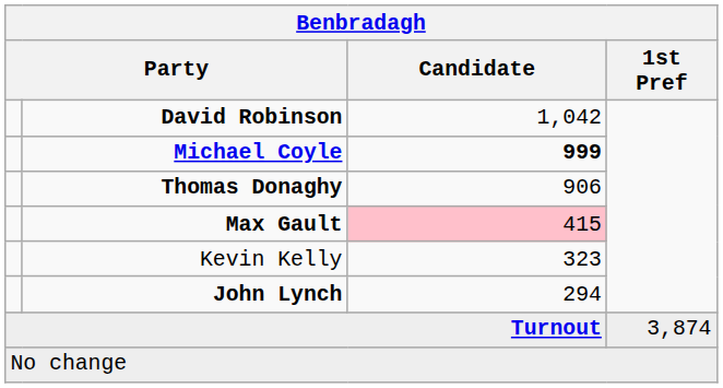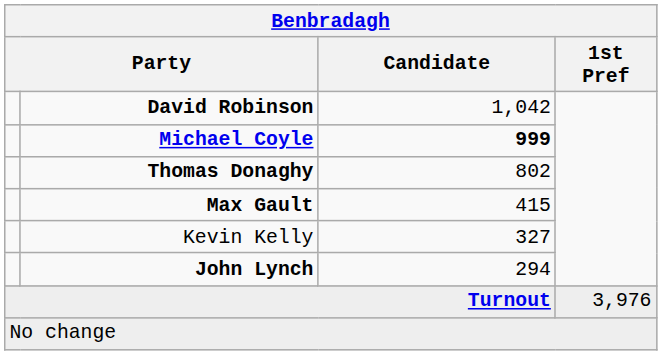 <table class="wikitable">
 <tr>
 <th colspan="4" align="center"><a href='#'>Benbradagh</a></th>
 </tr>
 <tr>
 <th colspan="2" align="center" width=200>Party</th>
 <th width=150>Candidate</th>
 <th width=60>1st Pref</th>
 </tr>
 <tr>
 <td></td>
 <td align="right"><strong>David Robinson</strong></td>
 <td align="right">1,042</td>
 </tr>
 <tr>
 <td></td>
 <td align="right"><strong><a href='#'>Michael Coyle</a></strong></td>
 <td align="right"><strong>999</strong></td>
 </tr>
 <tr>
 <td></td>
 <td align="right"><strong>Thomas Donaghy</strong></td>
-<td align="right">906</td>
+<td align="right">802</td>
 </tr>
 <tr>
 <td></td>
 <td align="right"><strong>Max Gault</strong></td>
-<td align="right" style="background: pink;">415</td>
+<td align="right">415</td>
 </tr>
 <tr>
 <td></td>
 <td align="right">Kevin Kelly</td>
-<td align="right">323</td>
+<td align="right">327</td>
 </tr>
 <tr>
 <td></td>
 <td align="right"><strong>John Lynch</strong></td>
 <td align="right">294</td>
 </tr>
 <tr bgcolor="EEEEEE">
 <td colspan=3 align="right"><strong><a href='#'>Turnout</a></strong></td>
-<td align="right">3,874</td>
+<td align="right">3,976</td>
 </tr>
 <tr bgcolor="EEEEEE">
 <td colspan=4>No change</td>
 </tr>
 </table>
